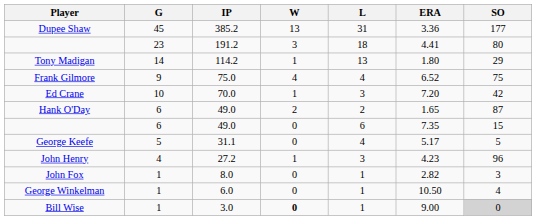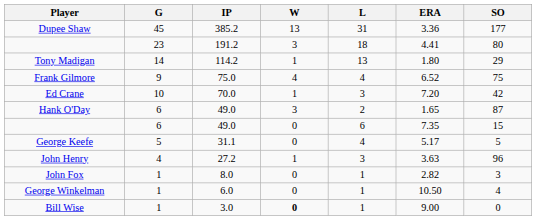 <table class="wikitable sortable">
 <tr>
 <th bgcolor="#DDDDFF" width="16%">Player</th>
 <th bgcolor="#DDDDFF" width="9%">G</th>
 <th bgcolor="#DDDDFF" width="9%">IP</th>
 <th bgcolor="#DDDDFF" width="9%">W</th>
 <th bgcolor="#DDDDFF" width="9%">L</th>
 <th bgcolor="#DDDDFF" width="9%">ERA</th>
 <th bgcolor="#DDDDFF" width="9%">SO</th>
 </tr>
 <tr align="center">
 <td><a href='#'>Dupee Shaw</a></td>
 <td>45</td>
 <td>385.2</td>
 <td>13</td>
 <td>31</td>
 <td>3.36</td>
 <td>177</td>
 </tr>
 <tr align=center>
 <td></td>
 <td>23</td>
 <td>191.2</td>
 <td>3</td>
 <td>18</td>
 <td>4.41</td>
 <td>80</td>
 </tr>
 <tr align="center">
 <td><a href='#'>Tony Madigan</a></td>
 <td>14</td>
 <td>114.2</td>
 <td>1</td>
 <td>13</td>
 <td>1.80</td>
 <td>29</td>
 </tr>
 <tr align=center>
 <td><a href='#'>Frank Gilmore</a></td>
 <td>9</td>
 <td>75.0</td>
 <td>4</td>
 <td>4</td>
 <td>6.52</td>
 <td>75</td>
 </tr>
 <tr align=center>
 <td><a href='#'>Ed Crane</a></td>
 <td>10</td>
 <td>70.0</td>
 <td>1</td>
 <td>3</td>
 <td>7.20</td>
 <td>42</td>
 </tr>
 <tr align=center>
 <td><a href='#'>Hank O'Day</a></td>
 <td>6</td>
 <td>49.0</td>
-<td>2</td>
+<td>3</td>
 <td>2</td>
 <td>1.65</td>
 <td>87</td>
 </tr>
 <tr align=center>
 <td></td>
 <td>6</td>
 <td>49.0</td>
 <td>0</td>
 <td>6</td>
 <td>7.35</td>
 <td>15</td>
 </tr>
 <tr align=center>
 <td><a href='#'>George Keefe</a></td>
 <td>5</td>
 <td>31.1</td>
 <td>0</td>
 <td>4</td>
 <td>5.17</td>
 <td>5</td>
 </tr>
 <tr align=center>
 <td><a href='#'>John Henry</a></td>
 <td>4</td>
 <td>27.2</td>
 <td>1</td>
 <td>3</td>
-<td>4.23</td>
+<td>3.63</td>
 <td>96</td>
 </tr>
 <tr align=center>
 <td><a href='#'>John Fox</a></td>
 <td>1</td>
 <td>8.0</td>
 <td>0</td>
 <td>1</td>
 <td>2.82</td>
 <td>3</td>
 </tr>
 <tr align=center>
 <td><a href='#'>George Winkelman</a></td>
 <td>1</td>
 <td>6.0</td>
 <td>0</td>
 <td>1</td>
 <td>10.50</td>
 <td>4</td>
 </tr>
 <tr align=center>
 <td><a href='#'>Bill Wise</a></td>
 <td>1</td>
 <td>3.0</td>
 <td><strong>0</strong></td>
 <td>1</td>
 <td>9.00</td>
-<td style="background: lightgrey;">0</td>
+<td>0</td>
 </tr>
 </table>
